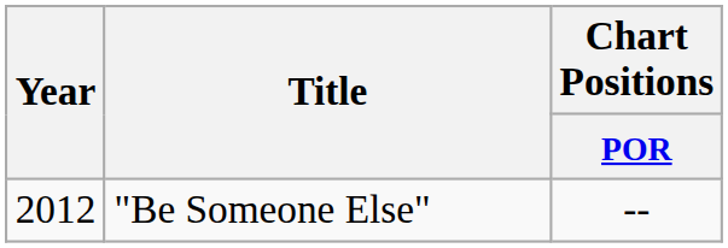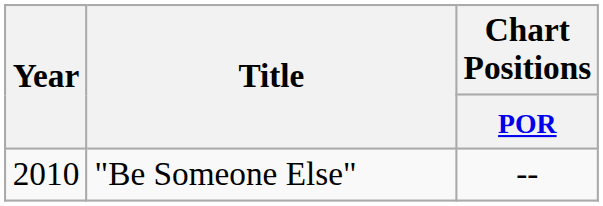 <table class="wikitable">
 <tr>
 <th bgcolor="lightsteelblue" width="25" rowspan="2">Year</th>
 <th bgcolor="lightsteelblue" width="170" rowspan="2">Title</th>
 <th bgcolor="lightsteelblue" colspan="1">Chart Positions</th>
 </tr>
 <tr bgcolor="#efefef">
 <th bgcolor="#e2e2e2" width="40"><small><a href='#'>POR</a></small></th>
 </tr>
 <tr>
-<td>2012</td>
+<td>2010</td>
 <td>"Be Someone Else"</td>
 <td align="center">--</td>
 </tr>
 </table>
